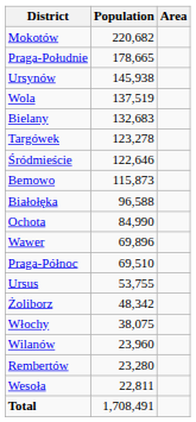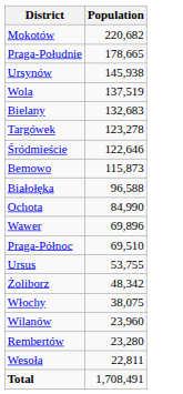 <table class="wikitable sortable" style="float:left;">
 <tr>
 <th>District</th>
 <th>Population</th>
-<th>Area</th>
 </tr>
 <tr>
 <td><a href='#'>Mokotów</a></td>
 <td align=right>220,682</td>
-<td></td>
 </tr>
 <tr>
 <td><a href='#'>Praga-Południe</a></td>
 <td align=right>178,665</td>
-<td></td>
 </tr>
 <tr>
 <td><a href='#'>Ursynów</a></td>
 <td align=right>145,938</td>
-<td></td>
 </tr>
 <tr>
 <td><a href='#'>Wola</a></td>
 <td align=right>137,519</td>
-<td></td>
 </tr>
 <tr>
 <td><a href='#'>Bielany</a></td>
 <td align=right>132,683</td>
-<td></td>
 </tr>
 <tr>
 <td><a href='#'>Targówek</a></td>
 <td align=right>123,278</td>
-<td></td>
 </tr>
 <tr>
 <td><a href='#'>Śródmieście</a></td>
 <td align=right>122,646</td>
-<td></td>
 </tr>
 <tr>
 <td><a href='#'>Bemowo</a></td>
 <td align=right>115,873</td>
-<td></td>
 </tr>
 <tr>
 <td><a href='#'>Białołęka</a></td>
 <td align=right>96,588</td>
-<td></td>
 </tr>
 <tr>
 <td><a href='#'>Ochota</a></td>
 <td align=right>84,990</td>
-<td></td>
 </tr>
 <tr>
 <td><a href='#'>Wawer</a></td>
 <td align=right>69,896</td>
-<td></td>
 </tr>
 <tr>
 <td><a href='#'>Praga-Północ</a></td>
 <td align=right>69,510</td>
-<td></td>
 </tr>
 <tr>
 <td><a href='#'>Ursus</a></td>
 <td align=right>53,755</td>
-<td></td>
 </tr>
 <tr>
 <td><a href='#'>Żoliborz</a></td>
 <td align=right>48,342</td>
-<td></td>
 </tr>
 <tr>
 <td><a href='#'>Włochy</a></td>
 <td align=right>38,075</td>
-<td></td>
 </tr>
 <tr>
 <td><a href='#'>Wilanów</a></td>
 <td align=right>23,960</td>
-<td></td>
 </tr>
 <tr>
 <td><a href='#'>Rembertów</a></td>
 <td align=right>23,280</td>
-<td></td>
 </tr>
 <tr>
 <td><a href='#'>Wesoła</a></td>
 <td align=right>22,811</td>
-<td></td>
 </tr>
 <tr>
 <td><strong>Total</strong></td>
 <td align=right>1,708,491</td>
-<td></td>
 </tr>
 </table>
